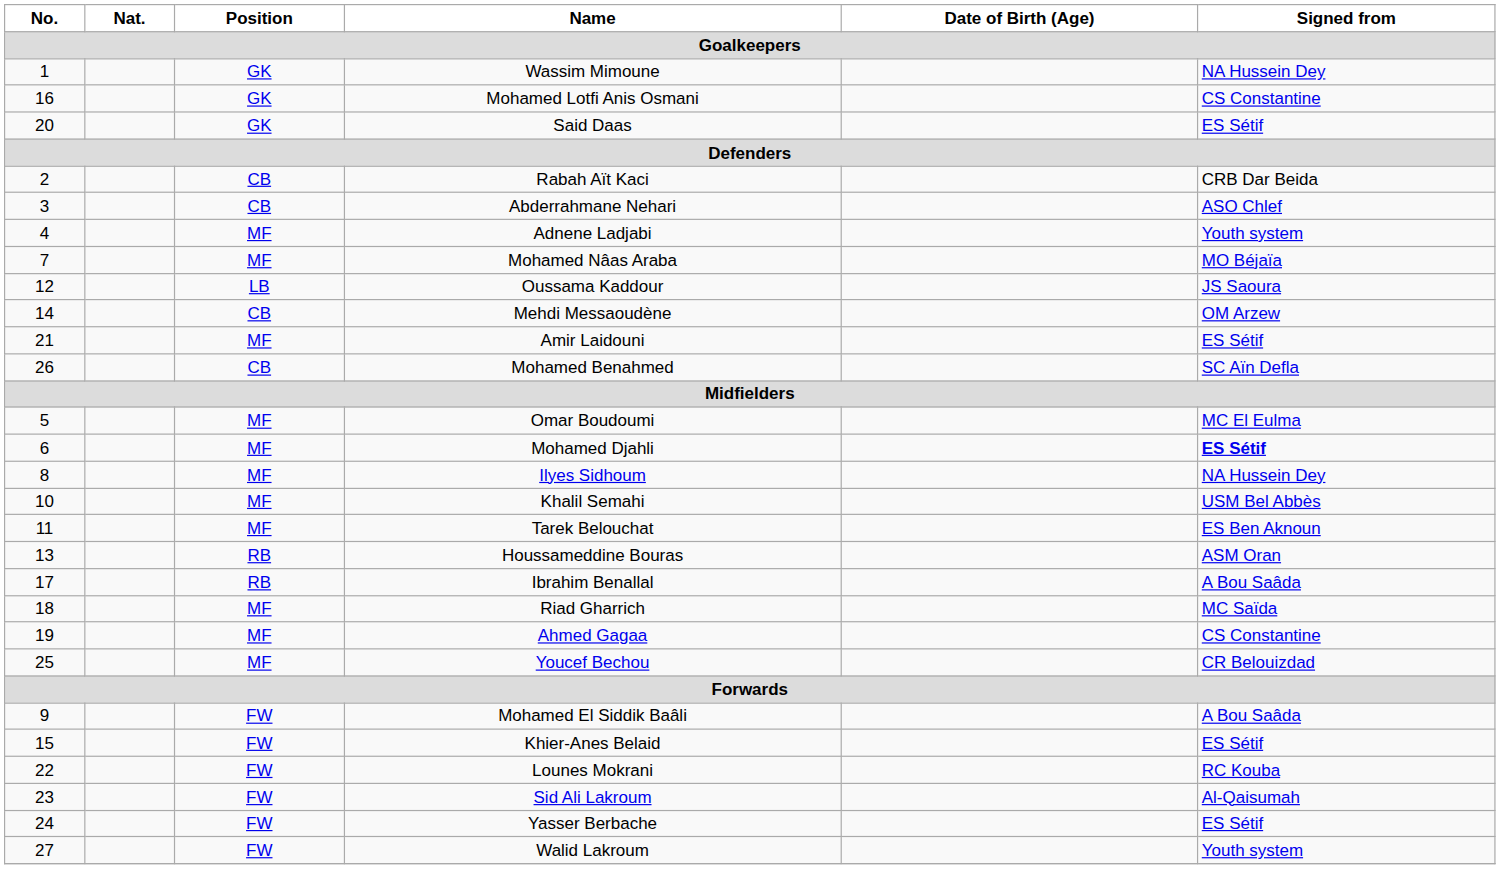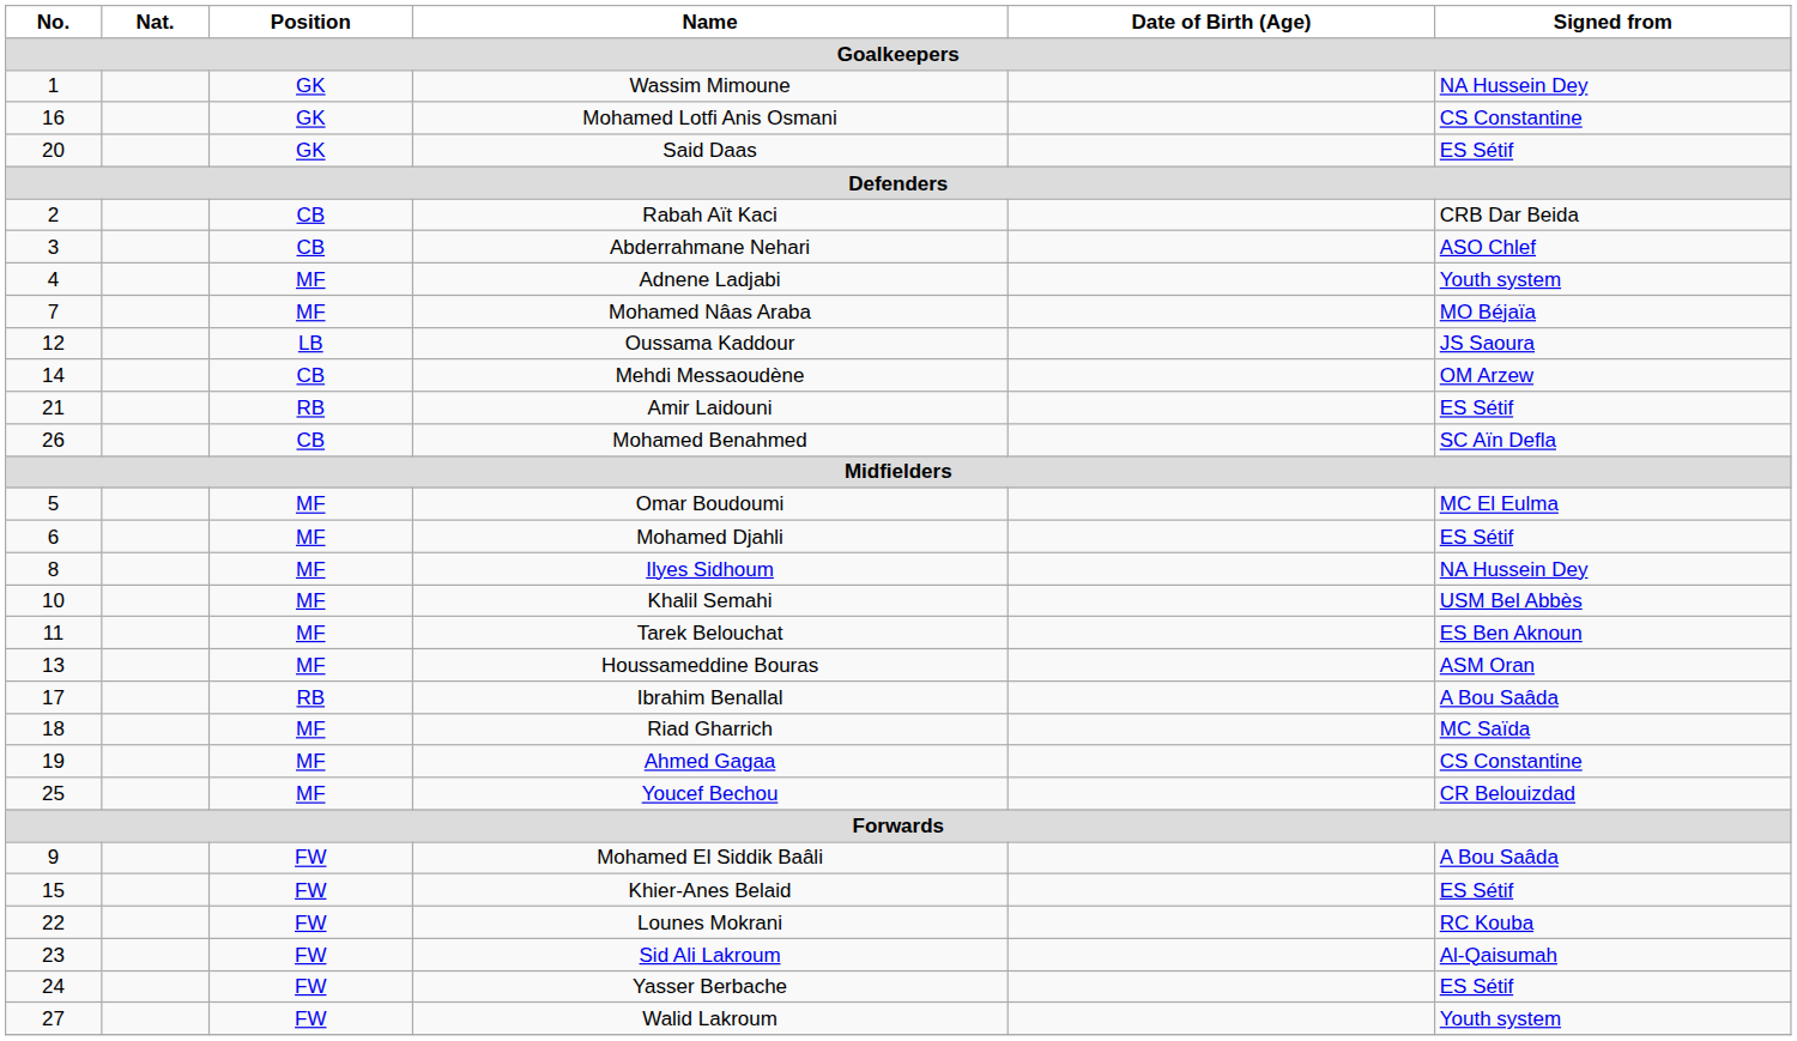 <table class="wikitable" style="text-align:center; font-size:90%; width:100%">
 <tr>
 <th style="background:white; color:black; text-align:center;">No.</th>
 <th style="background:white; color:black; text-align:center;">Nat.</th>
 <th style="background:white; color:black; text-align:center;">Position</th>
 <th style="background:white; color:black; text-align:center;">Name</th>
 <th style="background:white; color:black; text-align:center;">Date of Birth (Age)</th>
 <th style="background:white; color:black; text-align:center;">Signed from</th>
 </tr>
 <tr>
 <th colspan=10 style="background:#DCDCDC; text-align:center;">Goalkeepers</th>
 </tr>
 <tr>
 <td>1</td>
 <td></td>
 <td><a href='#'>GK</a></td>
 <td>Wassim Mimoune</td>
 <td></td>
 <td style="text-align:left"> <a href='#'>NA Hussein Dey</a></td>
 </tr>
 <tr>
 <td>16</td>
 <td></td>
 <td><a href='#'>GK</a></td>
 <td>Mohamed Lotfi Anis Osmani</td>
 <td></td>
 <td style="text-align:left"> <a href='#'>CS Constantine</a></td>
 </tr>
 <tr>
 <td>20</td>
 <td></td>
 <td><a href='#'>GK</a></td>
 <td>Said Daas</td>
 <td></td>
 <td style="text-align:left"> <a href='#'>ES Sétif</a></td>
 </tr>
 <tr>
 <th colspan=10 style="background:#DCDCDC; text-align:center;">Defenders</th>
 </tr>
 <tr>
 <td>2</td>
 <td></td>
 <td><a href='#'>CB</a></td>
 <td>Rabah Aït Kaci</td>
 <td></td>
 <td style="text-align:left"> CRB Dar Beida</td>
 </tr>
 <tr>
 <td>3</td>
 <td></td>
 <td><a href='#'>CB</a></td>
 <td>Abderrahmane Nehari</td>
 <td></td>
 <td style="text-align:left"> <a href='#'>ASO Chlef</a></td>
 </tr>
 <tr>
 <td>4</td>
 <td></td>
 <td><a href='#'>MF</a></td>
 <td>Adnene Ladjabi</td>
 <td></td>
 <td style="text-align:left"> <a href='#'>Youth system</a></td>
 </tr>
 <tr>
 <td>7</td>
 <td></td>
 <td><a href='#'>MF</a></td>
 <td>Mohamed Nâas Araba</td>
 <td></td>
 <td style="text-align:left"> <a href='#'>MO Béjaïa</a></td>
 </tr>
 <tr>
 <td>12</td>
 <td></td>
 <td><a href='#'>LB</a></td>
 <td>Oussama Kaddour</td>
 <td></td>
 <td style="text-align:left"> <a href='#'>JS Saoura</a></td>
 </tr>
 <tr>
 <td>14</td>
 <td></td>
 <td><a href='#'>CB</a></td>
 <td>Mehdi Messaoudène</td>
 <td></td>
 <td style="text-align:left"> <a href='#'>OM Arzew</a></td>
 </tr>
 <tr>
 <td>21</td>
 <td></td>
-<td><a href='#'>MF</a></td>
+<td><a href='#'>RB</a></td>
 <td>Amir Laidouni</td>
 <td></td>
 <td style="text-align:left"> <a href='#'>ES Sétif</a></td>
 </tr>
 <tr>
 <td>26</td>
 <td></td>
 <td><a href='#'>CB</a></td>
 <td>Mohamed Benahmed</td>
 <td></td>
 <td style="text-align:left"> <a href='#'>SC Aïn Defla</a></td>
 </tr>
 <tr>
 <th colspan=10 style="background:#DCDCDC; text-align:center;">Midfielders</th>
 </tr>
 <tr>
 <td>5</td>
 <td></td>
 <td><a href='#'>MF</a></td>
 <td>Omar Boudoumi</td>
 <td></td>
 <td style="text-align:left"> <a href='#'>MC El Eulma</a></td>
 </tr>
 <tr>
 <td>6</td>
 <td></td>
 <td><a href='#'>MF</a></td>
 <td>Mohamed Djahli</td>
 <td></td>
-<td style="text-align:left"><strong> <a href='#'>ES Sétif</a></strong></td>
+<td style="text-align:left"> <a href='#'>ES Sétif</a></td>
 </tr>
 <tr>
 <td>8</td>
 <td></td>
 <td><a href='#'>MF</a></td>
 <td><a href='#'>Ilyes Sidhoum</a></td>
 <td></td>
 <td style="text-align:left"> <a href='#'>NA Hussein Dey</a></td>
 </tr>
 <tr>
 <td>10</td>
 <td></td>
 <td><a href='#'>MF</a></td>
 <td>Khalil Semahi</td>
 <td></td>
 <td style="text-align:left"> <a href='#'>USM Bel Abbès</a></td>
 </tr>
 <tr>
 <td>11</td>
 <td></td>
 <td><a href='#'>MF</a></td>
 <td>Tarek Belouchat</td>
 <td></td>
 <td style="text-align:left"> <a href='#'>ES Ben Aknoun</a></td>
 </tr>
 <tr>
 <td>13</td>
 <td></td>
-<td><a href='#'>RB</a></td>
+<td><a href='#'>MF</a></td>
 <td>Houssameddine Bouras</td>
 <td></td>
 <td style="text-align:left"> <a href='#'>ASM Oran</a></td>
 </tr>
 <tr>
 <td>17</td>
 <td></td>
 <td><a href='#'>RB</a></td>
 <td>Ibrahim Benallal</td>
 <td></td>
 <td style="text-align:left"> <a href='#'>A Bou Saâda</a></td>
 </tr>
 <tr>
 <td>18</td>
 <td></td>
 <td><a href='#'>MF</a></td>
 <td>Riad Gharrich</td>
 <td></td>
 <td style="text-align:left"> <a href='#'>MC Saïda</a></td>
 </tr>
 <tr>
 <td>19</td>
 <td></td>
 <td><a href='#'>MF</a></td>
 <td><a href='#'>Ahmed Gagaa</a></td>
 <td></td>
 <td style="text-align:left"> <a href='#'>CS Constantine</a></td>
 </tr>
 <tr>
 <td>25</td>
 <td></td>
 <td><a href='#'>MF</a></td>
 <td><a href='#'>Youcef Bechou</a></td>
 <td></td>
 <td style="text-align:left"> <a href='#'>CR Belouizdad</a></td>
 </tr>
 <tr>
 <th colspan=10 style="background:#DCDCDC; text-align:center;">Forwards</th>
 </tr>
 <tr>
 <td>9</td>
 <td></td>
 <td><a href='#'>FW</a></td>
 <td>Mohamed El Siddik Baâli</td>
 <td></td>
 <td style="text-align:left"> <a href='#'>A Bou Saâda</a></td>
 </tr>
 <tr>
 <td>15</td>
 <td></td>
 <td><a href='#'>FW</a></td>
 <td>Khier-Anes Belaid</td>
 <td></td>
 <td style="text-align:left"> <a href='#'>ES Sétif</a></td>
 </tr>
 <tr>
 <td>22</td>
 <td></td>
 <td><a href='#'>FW</a></td>
 <td>Lounes Mokrani</td>
 <td></td>
 <td style="text-align:left"> <a href='#'>RC Kouba</a></td>
 </tr>
 <tr>
 <td>23</td>
 <td></td>
 <td><a href='#'>FW</a></td>
 <td><a href='#'>Sid Ali Lakroum</a></td>
 <td></td>
 <td style="text-align:left"> <a href='#'>Al-Qaisumah</a></td>
 </tr>
 <tr>
 <td>24</td>
 <td></td>
 <td><a href='#'>FW</a></td>
 <td>Yasser Berbache</td>
 <td></td>
 <td style="text-align:left"> <a href='#'>ES Sétif</a></td>
 </tr>
 <tr>
 <td>27</td>
 <td></td>
 <td><a href='#'>FW</a></td>
 <td>Walid Lakroum</td>
 <td></td>
 <td style="text-align:left"> <a href='#'>Youth system</a></td>
 </tr>
 <tr>
 </tr>
 </table>
